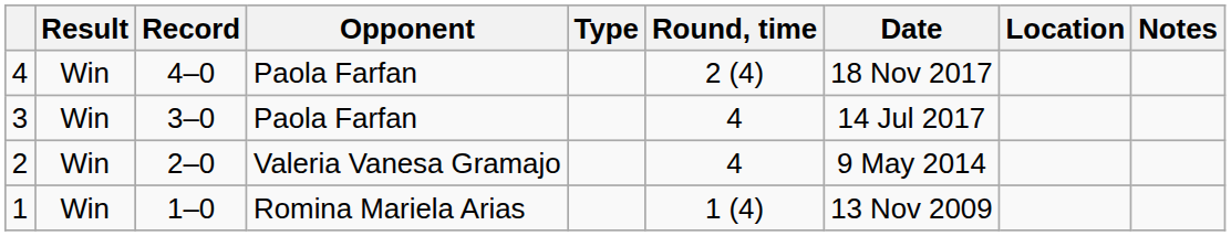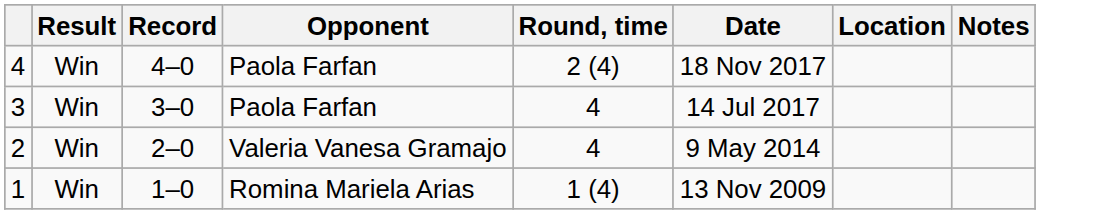 <table class="wikitable" style="text-align:center; font-size:95%">
 <tr>
 <th></th>
 <th>Result</th>
 <th>Record</th>
 <th>Opponent</th>
-<th>Type</th>
 <th>Round, time</th>
 <th>Date</th>
 <th>Location</th>
 <th>Notes</th>
 </tr>
 <tr>
 <td>4</td>
 <td>Win</td>
 <td>4–0</td>
 <td style="text-align:left;"> Paola Farfan</td>
-<td></td>
 <td>2 (4)</td>
 <td>18 Nov 2017</td>
 <td style="text-align:left;"> </td>
 <td></td>
 </tr>
 <tr>
 <td>3</td>
 <td>Win</td>
 <td>3–0</td>
 <td style="text-align:left;"> Paola Farfan</td>
-<td></td>
 <td>4</td>
 <td>14 Jul 2017</td>
 <td style="text-align:left;"> </td>
 <td></td>
 </tr>
 <tr>
 <td>2</td>
 <td>Win</td>
 <td>2–0</td>
 <td style="text-align:left;"> Valeria Vanesa Gramajo</td>
-<td></td>
 <td>4</td>
 <td>9 May 2014</td>
 <td style="text-align:left;"> </td>
 <td></td>
 </tr>
 <tr>
 <td>1</td>
 <td>Win</td>
 <td>1–0</td>
 <td style="text-align:left;"> Romina Mariela Arias</td>
-<td></td>
 <td>1 (4)</td>
 <td>13 Nov 2009</td>
 <td style="text-align:left;"> </td>
 <td></td>
 </tr>
 </table>
